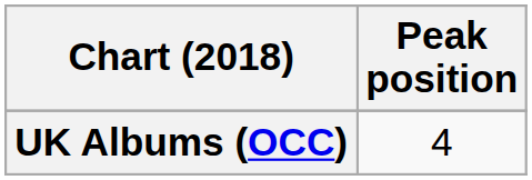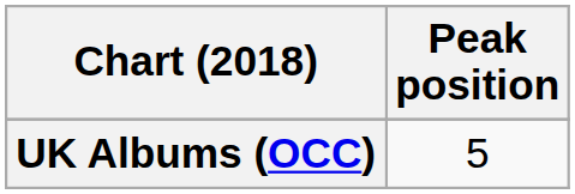 <table class="wikitable sortable plainrowheaders" style="text-align:center">
 <tr>
 <th scope="col">Chart (2018)</th>
 <th scope="col">Peak<br>position</th>
 </tr>
 <tr>
 </tr>
 <tr>
 </tr>
 <tr>
 <th scope="row">UK Albums (<a href='#'>OCC</a>)</th>
-<td>4</td>
+<td>5</td>
 </tr>
 </table>
